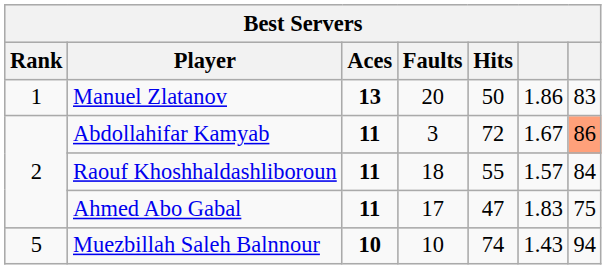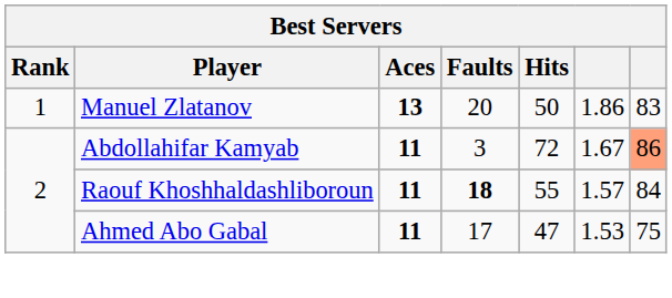 <table class="wikitable sortable" style="font-size:90%; text-align:center">
 <tr>
 <th colspan=7>Best Servers</th>
 </tr>
 <tr>
 <th class="unsortable">Rank</th>
 <th class="unsortable">Player</th>
 <th>Aces</th>
 <th>Faults</th>
 <th>Hits</th>
 <th></th>
 <th></th>
 </tr>
 <tr>
 <td>1</td>
 <td align=left> <a href='#'>Manuel Zlatanov</a></td>
 <td><strong>13</strong></td>
 <td>20</td>
 <td>50</td>
 <td>1.86</td>
 <td>83</td>
 </tr>
 <tr>
 <td rowspan=3>2</td>
 <td align=left> <a href='#'>Abdollahifar Kamyab</a></td>
 <td><strong>11</strong></td>
 <td>3</td>
 <td>72</td>
 <td>1.67</td>
 <td style="background: lightsalmon;">86</td>
 </tr>
 <tr>
 <td align=left> <a href='#'>Raouf Khoshhaldashliboroun</a></td>
 <td><strong>11</strong></td>
-<td>18</td>
+<td><strong>18</strong></td>
 <td>55</td>
 <td>1.57</td>
 <td>84</td>
 </tr>
 <tr>
 <td align=left> <a href='#'>Ahmed Abo Gabal</a></td>
 <td><strong>11</strong></td>
 <td>17</td>
 <td>47</td>
-<td>1.83</td>
+<td>1.53</td>
 <td>75</td>
 </tr>
-<tr>
-<td>5</td>
-<td align=left> <a href='#'>Muezbillah Saleh Balnnour</a></td>
-<td><strong>10</strong></td>
-<td>10</td>
-<td>74</td>
-<td>1.43</td>
-<td>94</td>
-</tr>
 </table>
